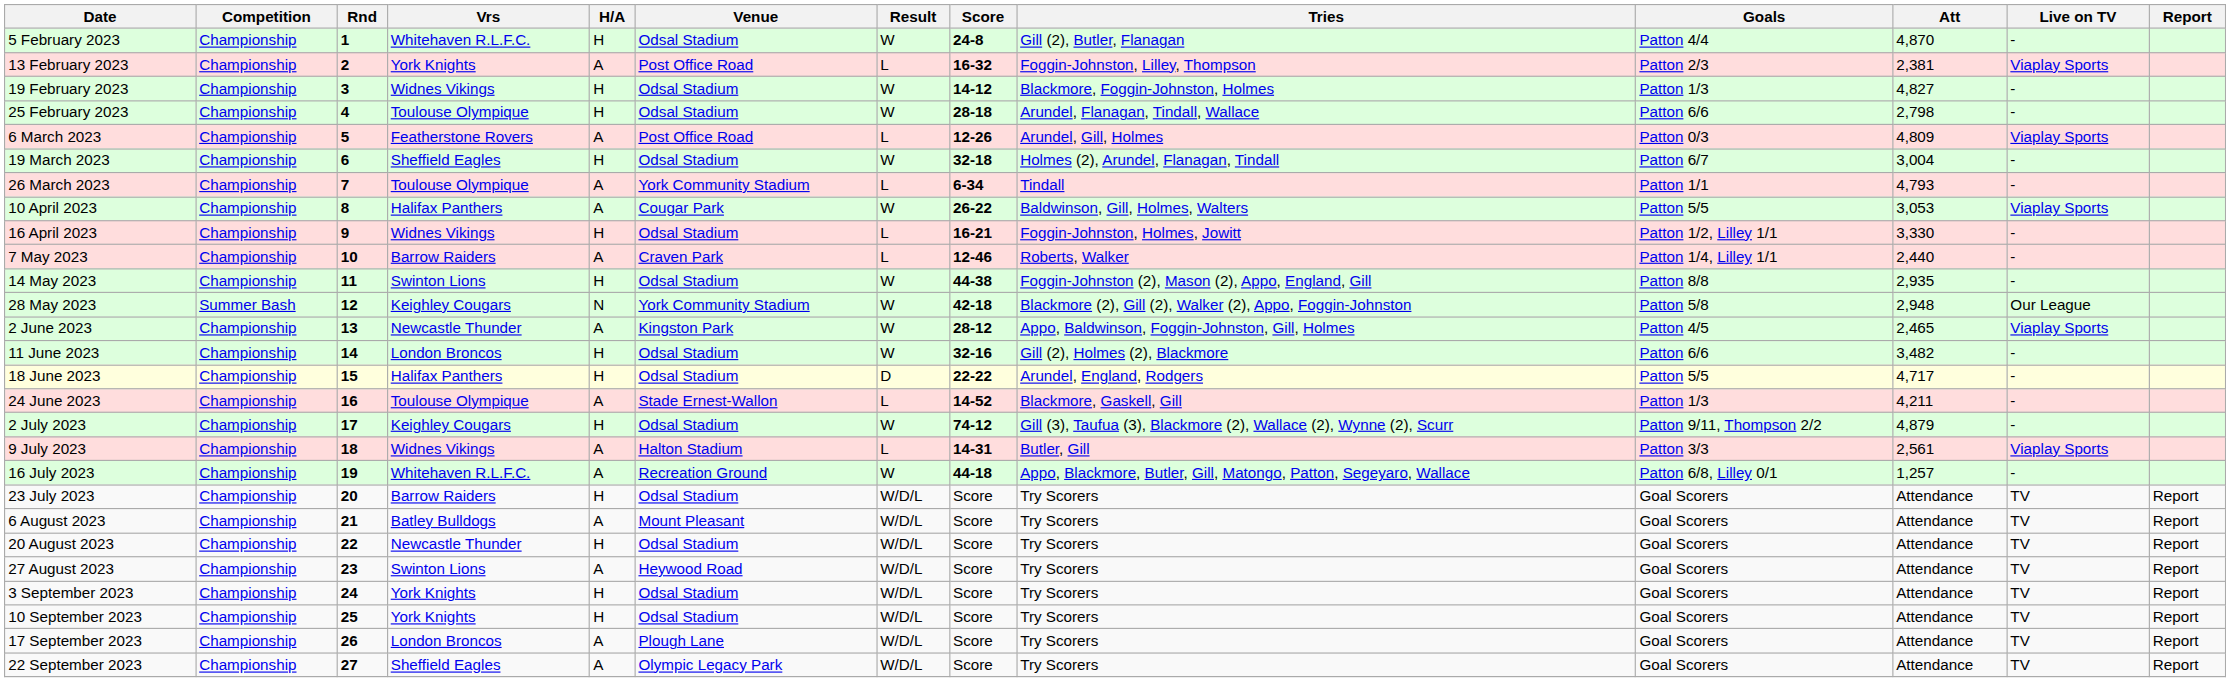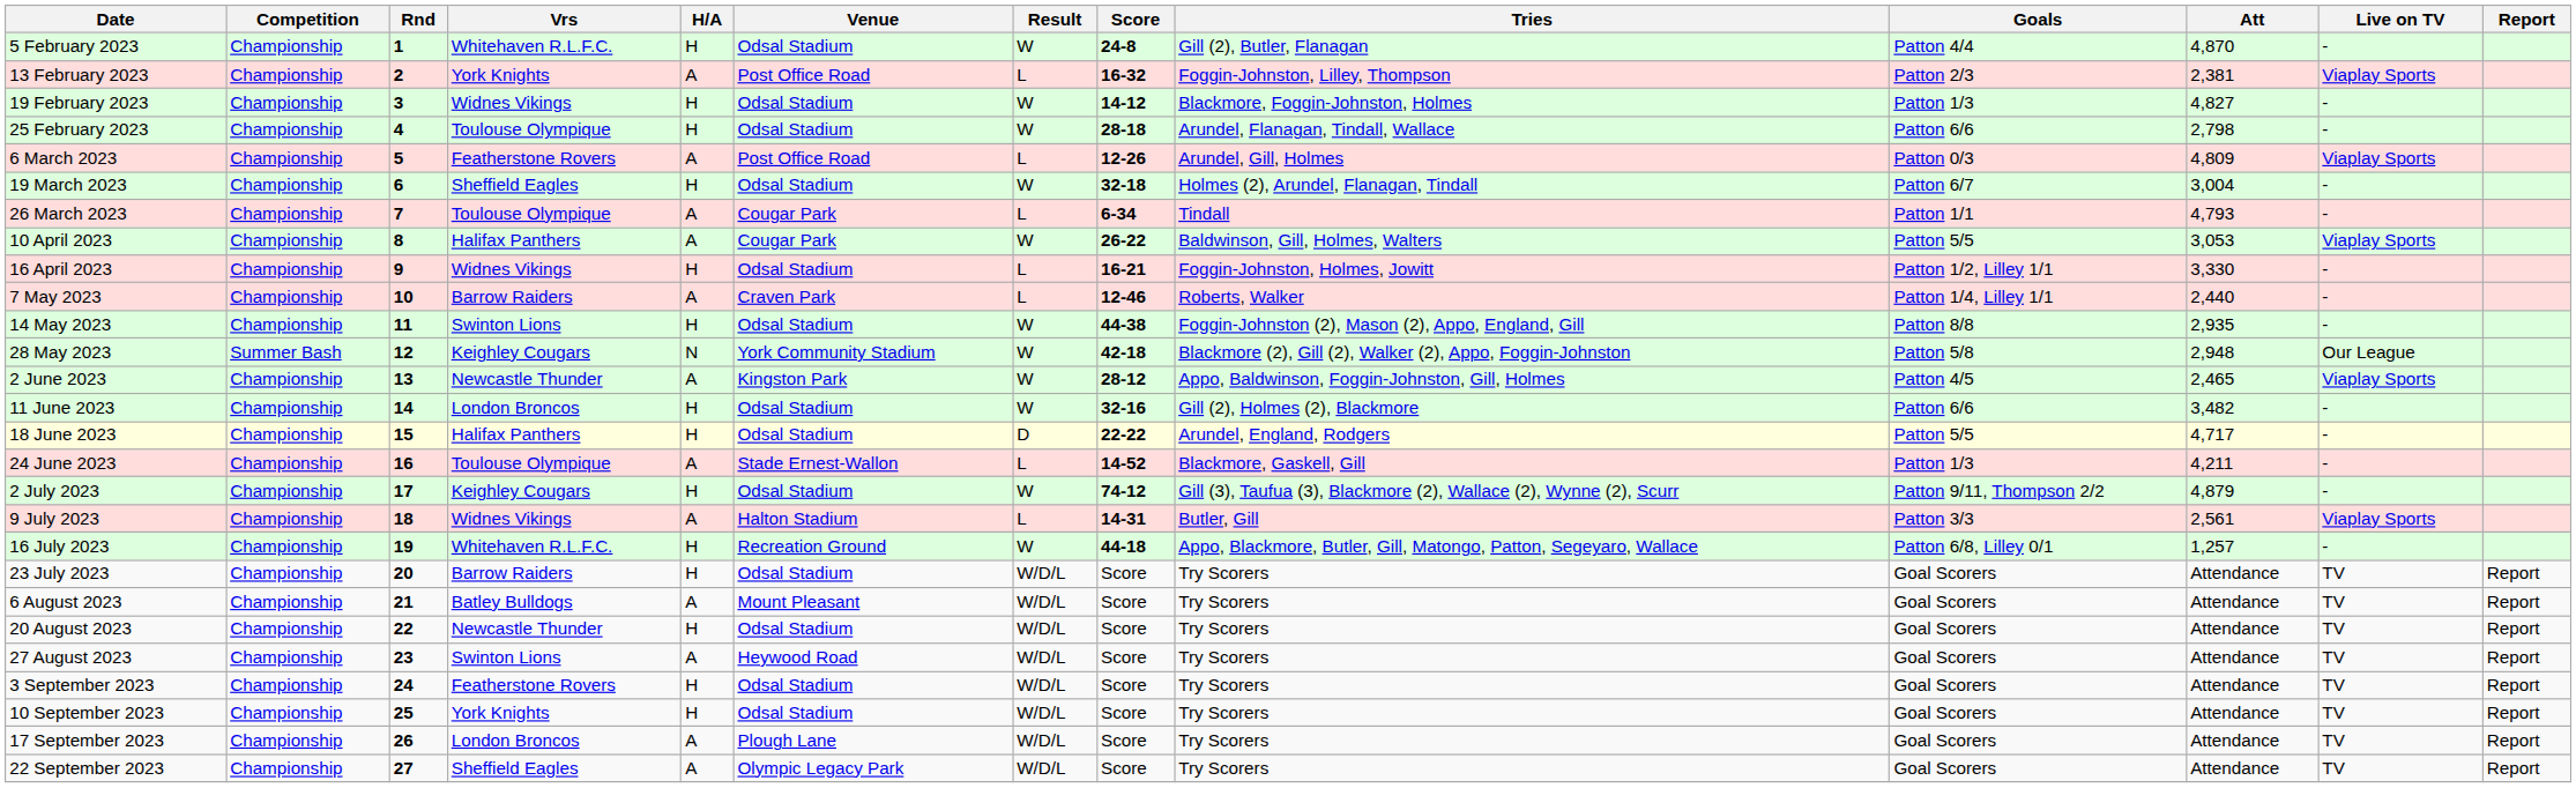 <table class="wikitable"  style="font-size:85%; width:100%;">
 <tr>
 <th>Date</th>
 <th>Competition</th>
 <th>Rnd</th>
 <th>Vrs</th>
 <th>H/A</th>
 <th>Venue</th>
 <th>Result</th>
 <th>Score</th>
 <th>Tries</th>
 <th>Goals</th>
 <th>Att</th>
 <th>Live on TV</th>
 <th>Report</th>
 </tr>
 <tr style="background:#ddffdd;" width=20 | >
 <td>5 February 2023</td>
 <td><a href='#'>Championship</a></td>
 <td><strong>1</strong></td>
 <td><a href='#'>Whitehaven R.L.F.C.</a></td>
 <td>H</td>
 <td><a href='#'>Odsal Stadium</a></td>
 <td>W</td>
 <td><strong>24-8</strong></td>
 <td><a href='#'>Gill</a> (2), <a href='#'>Butler</a>, <a href='#'>Flanagan</a></td>
 <td><a href='#'>Patton</a> 4/4</td>
 <td>4,870</td>
 <td>-</td>
 <td></td>
 </tr>
 <tr style="background:#ffdddd;" width=20 | >
 <td>13 February 2023</td>
 <td><a href='#'>Championship</a></td>
 <td><strong>2</strong></td>
 <td><a href='#'>York Knights</a></td>
 <td>A</td>
 <td><a href='#'>Post Office Road</a></td>
 <td>L</td>
 <td><strong>16-32</strong></td>
 <td><a href='#'>Foggin-Johnston</a>, <a href='#'>Lilley</a>, <a href='#'>Thompson</a></td>
 <td><a href='#'>Patton</a> 2/3</td>
 <td>2,381</td>
 <td><a href='#'>Viaplay Sports</a></td>
 <td></td>
 </tr>
 <tr style="background:#ddffdd;" width=20 | >
 <td>19 February 2023</td>
 <td><a href='#'>Championship</a></td>
 <td><strong>3</strong></td>
 <td><a href='#'>Widnes Vikings</a></td>
 <td>H</td>
 <td><a href='#'>Odsal Stadium</a></td>
 <td>W</td>
 <td><strong>14-12</strong></td>
 <td><a href='#'>Blackmore</a>, <a href='#'>Foggin-Johnston</a>, <a href='#'>Holmes</a></td>
 <td><a href='#'>Patton</a> 1/3</td>
 <td>4,827</td>
 <td>-</td>
 <td></td>
 </tr>
 <tr style="background:#ddffdd;" width=20 | >
 <td>25 February 2023</td>
 <td><a href='#'>Championship</a></td>
 <td><strong>4</strong></td>
 <td><a href='#'>Toulouse Olympique</a></td>
 <td>H</td>
 <td><a href='#'>Odsal Stadium</a></td>
 <td>W</td>
 <td><strong>28-18</strong></td>
 <td><a href='#'>Arundel</a>, <a href='#'>Flanagan</a>, <a href='#'>Tindall</a>, <a href='#'>Wallace</a></td>
 <td><a href='#'>Patton</a> 6/6</td>
 <td>2,798</td>
 <td>-</td>
 <td></td>
 </tr>
 <tr style="background:#ffdddd;" width=20 | >
 <td>6 March 2023</td>
 <td><a href='#'>Championship</a></td>
 <td><strong>5</strong></td>
 <td><a href='#'>Featherstone Rovers</a></td>
 <td>A</td>
 <td><a href='#'>Post Office Road</a></td>
 <td>L</td>
 <td><strong>12-26</strong></td>
 <td><a href='#'>Arundel</a>, <a href='#'>Gill</a>, <a href='#'>Holmes</a></td>
 <td><a href='#'>Patton</a> 0/3</td>
 <td>4,809</td>
 <td><a href='#'>Viaplay Sports</a></td>
 <td></td>
 </tr>
 <tr style="background:#ddffdd;" width=20 | >
 <td>19 March 2023</td>
 <td><a href='#'>Championship</a></td>
 <td><strong>6</strong></td>
 <td><a href='#'>Sheffield Eagles</a></td>
 <td>H</td>
 <td><a href='#'>Odsal Stadium</a></td>
 <td>W</td>
 <td><strong>32-18</strong></td>
 <td><a href='#'>Holmes</a> (2), <a href='#'>Arundel</a>, <a href='#'>Flanagan</a>, <a href='#'>Tindall</a></td>
 <td><a href='#'>Patton</a> 6/7</td>
 <td>3,004</td>
 <td>-</td>
 <td></td>
 </tr>
 <tr style="background:#ffdddd;" width=20 | >
 <td>26 March 2023</td>
 <td><a href='#'>Championship</a></td>
 <td><strong>7</strong></td>
 <td><a href='#'>Toulouse Olympique</a></td>
 <td>A</td>
-<td><a href='#'>York Community Stadium</a></td>
+<td><a href='#'>Cougar Park</a></td>
 <td>L</td>
 <td><strong>6-34</strong></td>
 <td><a href='#'>Tindall</a></td>
 <td><a href='#'>Patton</a> 1/1</td>
 <td>4,793</td>
 <td>-</td>
 <td></td>
 </tr>
 <tr style="background:#ddffdd;" width=20 | >
 <td>10 April 2023</td>
 <td><a href='#'>Championship</a></td>
 <td><strong>8</strong></td>
 <td><a href='#'>Halifax Panthers</a></td>
 <td>A</td>
 <td><a href='#'>Cougar Park</a></td>
 <td>W</td>
 <td><strong>26-22</strong></td>
 <td><a href='#'>Baldwinson</a>, <a href='#'>Gill</a>, <a href='#'>Holmes</a>, <a href='#'>Walters</a></td>
 <td><a href='#'>Patton</a> 5/5</td>
 <td>3,053</td>
 <td><a href='#'>Viaplay Sports</a></td>
 <td></td>
 </tr>
 <tr style="background:#ffdddd;" width=20 | >
 <td>16 April 2023</td>
 <td><a href='#'>Championship</a></td>
 <td><strong>9</strong></td>
 <td><a href='#'>Widnes Vikings</a></td>
 <td>H</td>
 <td><a href='#'>Odsal Stadium</a></td>
 <td>L</td>
 <td><strong>16-21</strong></td>
 <td><a href='#'>Foggin-Johnston</a>, <a href='#'>Holmes</a>, <a href='#'>Jowitt</a></td>
 <td><a href='#'>Patton</a> 1/2, <a href='#'>Lilley</a> 1/1</td>
 <td>3,330</td>
 <td>-</td>
 <td></td>
 </tr>
 <tr style="background:#ffdddd;" width=20 | >
 <td>7 May 2023</td>
 <td><a href='#'>Championship</a></td>
 <td><strong>10</strong></td>
 <td><a href='#'>Barrow Raiders</a></td>
 <td>A</td>
 <td><a href='#'>Craven Park</a></td>
 <td>L</td>
 <td><strong>12-46</strong></td>
 <td><a href='#'>Roberts</a>, <a href='#'>Walker</a></td>
 <td><a href='#'>Patton</a> 1/4, <a href='#'>Lilley</a> 1/1</td>
 <td>2,440</td>
 <td>-</td>
 <td></td>
 </tr>
 <tr style="background:#ddffdd;" width=20 | >
 <td>14 May 2023</td>
 <td><a href='#'>Championship</a></td>
 <td><strong>11</strong></td>
 <td><a href='#'>Swinton Lions</a></td>
 <td>H</td>
 <td><a href='#'>Odsal Stadium</a></td>
 <td>W</td>
 <td><strong>44-38</strong></td>
 <td><a href='#'>Foggin-Johnston</a> (2), <a href='#'>Mason</a> (2), <a href='#'>Appo</a>, <a href='#'>England</a>, <a href='#'>Gill</a></td>
 <td><a href='#'>Patton</a> 8/8</td>
 <td>2,935</td>
 <td>-</td>
 <td></td>
 </tr>
 <tr style="background:#ddffdd;" width=20 | >
 <td>28 May 2023</td>
 <td><a href='#'>Summer Bash</a></td>
 <td><strong>12</strong></td>
 <td><a href='#'>Keighley Cougars</a></td>
 <td>N</td>
 <td><a href='#'>York Community Stadium</a></td>
 <td>W</td>
 <td><strong>42-18</strong></td>
 <td><a href='#'>Blackmore</a> (2), <a href='#'>Gill</a> (2), <a href='#'>Walker</a> (2), <a href='#'>Appo</a>, <a href='#'>Foggin-Johnston</a></td>
 <td><a href='#'>Patton</a> 5/8</td>
 <td>2,948</td>
 <td>Our League</td>
 <td></td>
 </tr>
 <tr style="background:#ddffdd;" width=20 | >
 <td>2 June 2023</td>
 <td><a href='#'>Championship</a></td>
 <td><strong>13</strong></td>
 <td><a href='#'>Newcastle Thunder</a></td>
 <td>A</td>
 <td><a href='#'>Kingston Park</a></td>
 <td>W</td>
 <td><strong>28-12</strong></td>
 <td><a href='#'>Appo</a>, <a href='#'>Baldwinson</a>, <a href='#'>Foggin-Johnston</a>, <a href='#'>Gill</a>, <a href='#'>Holmes</a></td>
 <td><a href='#'>Patton</a> 4/5</td>
 <td>2,465</td>
 <td><a href='#'>Viaplay Sports</a></td>
 <td></td>
 </tr>
 <tr style="background:#ddffdd;" width=20 | >
 <td>11 June 2023</td>
 <td><a href='#'>Championship</a></td>
 <td><strong>14</strong></td>
 <td><a href='#'>London Broncos</a></td>
 <td>H</td>
 <td><a href='#'>Odsal Stadium</a></td>
 <td>W</td>
 <td><strong>32-16</strong></td>
 <td><a href='#'>Gill</a> (2), <a href='#'>Holmes</a> (2), <a href='#'>Blackmore</a></td>
 <td><a href='#'>Patton</a> 6/6</td>
 <td>3,482</td>
 <td>-</td>
 <td></td>
 </tr>
 <tr style="background:#ffffdd"  width=20 | >
 <td>18 June 2023</td>
 <td><a href='#'>Championship</a></td>
 <td><strong>15</strong></td>
 <td><a href='#'>Halifax Panthers</a></td>
 <td>H</td>
 <td><a href='#'>Odsal Stadium</a></td>
 <td>D</td>
 <td><strong>22-22</strong></td>
 <td><a href='#'>Arundel</a>, <a href='#'>England</a>, <a href='#'>Rodgers</a></td>
 <td><a href='#'>Patton</a> 5/5</td>
 <td>4,717</td>
 <td>-</td>
 <td></td>
 </tr>
 <tr style="background:#ffdddd;" width=20 | >
 <td>24 June 2023</td>
 <td><a href='#'>Championship</a></td>
 <td><strong>16</strong></td>
 <td><a href='#'>Toulouse Olympique</a></td>
 <td>A</td>
 <td><a href='#'>Stade Ernest-Wallon</a></td>
 <td>L</td>
 <td><strong>14-52</strong></td>
 <td><a href='#'>Blackmore</a>, <a href='#'>Gaskell</a>, <a href='#'>Gill</a></td>
 <td><a href='#'>Patton</a> 1/3</td>
 <td>4,211</td>
 <td>-</td>
 <td></td>
 </tr>
 <tr style="background:#ddffdd;" width=20 | >
 <td>2 July 2023</td>
 <td><a href='#'>Championship</a></td>
 <td><strong>17</strong></td>
 <td><a href='#'>Keighley Cougars</a></td>
 <td>H</td>
 <td><a href='#'>Odsal Stadium</a></td>
 <td>W</td>
 <td><strong>74-12</strong></td>
 <td><a href='#'>Gill</a> (3), <a href='#'>Taufua</a> (3), <a href='#'>Blackmore</a> (2), <a href='#'>Wallace</a> (2), <a href='#'>Wynne</a> (2), <a href='#'>Scurr</a></td>
 <td><a href='#'>Patton</a> 9/11, <a href='#'>Thompson</a> 2/2</td>
 <td>4,879</td>
 <td>-</td>
 <td></td>
 </tr>
 <tr style="background:#ffdddd;" width=20 | >
 <td>9 July 2023</td>
 <td><a href='#'>Championship</a></td>
 <td><strong>18</strong></td>
 <td><a href='#'>Widnes Vikings</a></td>
 <td>A</td>
 <td><a href='#'>Halton Stadium</a></td>
 <td>L</td>
 <td><strong>14-31</strong></td>
 <td><a href='#'>Butler</a>, <a href='#'>Gill</a></td>
 <td><a href='#'>Patton</a> 3/3</td>
 <td>2,561</td>
 <td><a href='#'>Viaplay Sports</a></td>
 <td></td>
 </tr>
 <tr style="background:#ddffdd;" width=20 | >
 <td>16 July 2023</td>
 <td><a href='#'>Championship</a></td>
 <td><strong>19</strong></td>
 <td><a href='#'>Whitehaven R.L.F.C.</a></td>
-<td>A</td>
+<td>H</td>
 <td><a href='#'>Recreation Ground</a></td>
 <td>W</td>
 <td><strong>44-18</strong></td>
 <td><a href='#'>Appo</a>, <a href='#'>Blackmore</a>, <a href='#'>Butler</a>, <a href='#'>Gill</a>, <a href='#'>Matongo</a>, <a href='#'>Patton</a>, <a href='#'>Segeyaro</a>, <a href='#'>Wallace</a></td>
 <td><a href='#'>Patton</a> 6/8, <a href='#'>Lilley</a> 0/1</td>
 <td>1,257</td>
 <td>-</td>
 <td></td>
 </tr>
 <tr>
 <td>23 July 2023</td>
 <td><a href='#'>Championship</a></td>
 <td><strong>20</strong></td>
 <td><a href='#'>Barrow Raiders</a></td>
 <td>H</td>
 <td><a href='#'>Odsal Stadium</a></td>
 <td>W/D/L</td>
 <td>Score</td>
 <td>Try Scorers</td>
 <td>Goal Scorers</td>
 <td>Attendance</td>
 <td>TV</td>
 <td>Report</td>
 </tr>
 <tr>
 <td>6 August 2023</td>
 <td><a href='#'>Championship</a></td>
 <td><strong>21</strong></td>
 <td><a href='#'>Batley Bulldogs</a></td>
 <td>A</td>
 <td><a href='#'>Mount Pleasant</a></td>
 <td>W/D/L</td>
 <td>Score</td>
 <td>Try Scorers</td>
 <td>Goal Scorers</td>
 <td>Attendance</td>
 <td>TV</td>
 <td>Report</td>
 </tr>
 <tr>
 <td>20 August 2023</td>
 <td><a href='#'>Championship</a></td>
 <td><strong>22</strong></td>
 <td><a href='#'>Newcastle Thunder</a></td>
 <td>H</td>
 <td><a href='#'>Odsal Stadium</a></td>
 <td>W/D/L</td>
 <td>Score</td>
 <td>Try Scorers</td>
 <td>Goal Scorers</td>
 <td>Attendance</td>
 <td>TV</td>
 <td>Report</td>
 </tr>
 <tr>
 <td>27 August 2023</td>
 <td><a href='#'>Championship</a></td>
 <td><strong>23</strong></td>
 <td><a href='#'>Swinton Lions</a></td>
 <td>A</td>
 <td><a href='#'>Heywood Road</a></td>
 <td>W/D/L</td>
 <td>Score</td>
 <td>Try Scorers</td>
 <td>Goal Scorers</td>
 <td>Attendance</td>
 <td>TV</td>
 <td>Report</td>
 </tr>
 <tr>
 <td>3 September 2023</td>
 <td><a href='#'>Championship</a></td>
 <td><strong>24</strong></td>
-<td><a href='#'>York Knights</a></td>
+<td><a href='#'>Featherstone Rovers</a></td>
 <td>H</td>
 <td><a href='#'>Odsal Stadium</a></td>
 <td>W/D/L</td>
 <td>Score</td>
 <td>Try Scorers</td>
 <td>Goal Scorers</td>
 <td>Attendance</td>
 <td>TV</td>
 <td>Report</td>
 </tr>
 <tr>
 <td>10 September 2023</td>
 <td><a href='#'>Championship</a></td>
 <td><strong>25</strong></td>
 <td><a href='#'>York Knights</a></td>
 <td>H</td>
 <td><a href='#'>Odsal Stadium</a></td>
 <td>W/D/L</td>
 <td>Score</td>
 <td>Try Scorers</td>
 <td>Goal Scorers</td>
 <td>Attendance</td>
 <td>TV</td>
 <td>Report</td>
 </tr>
 <tr>
 <td>17 September 2023</td>
 <td><a href='#'>Championship</a></td>
 <td><strong>26</strong></td>
 <td><a href='#'>London Broncos</a></td>
 <td>A</td>
 <td><a href='#'>Plough Lane</a></td>
 <td>W/D/L</td>
 <td>Score</td>
 <td>Try Scorers</td>
 <td>Goal Scorers</td>
 <td>Attendance</td>
 <td>TV</td>
 <td>Report</td>
 </tr>
 <tr>
 <td>22 September 2023</td>
 <td><a href='#'>Championship</a></td>
 <td><strong>27</strong></td>
 <td><a href='#'>Sheffield Eagles</a></td>
 <td>A</td>
 <td><a href='#'>Olympic Legacy Park</a></td>
 <td>W/D/L</td>
 <td>Score</td>
 <td>Try Scorers</td>
 <td>Goal Scorers</td>
 <td>Attendance</td>
 <td>TV</td>
 <td>Report</td>
 </tr>
 <tr>
 </tr>
 </table>
